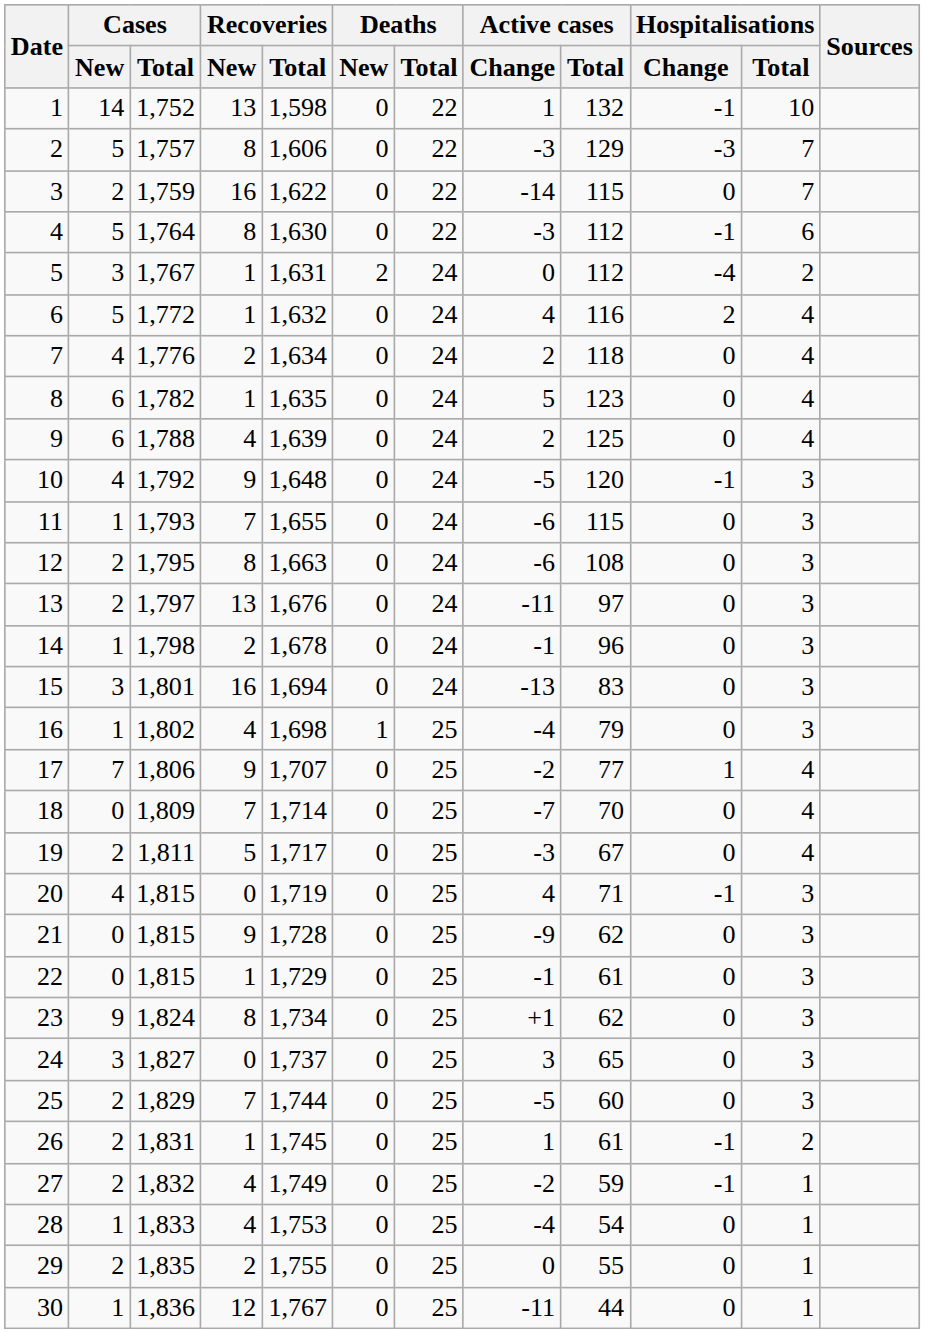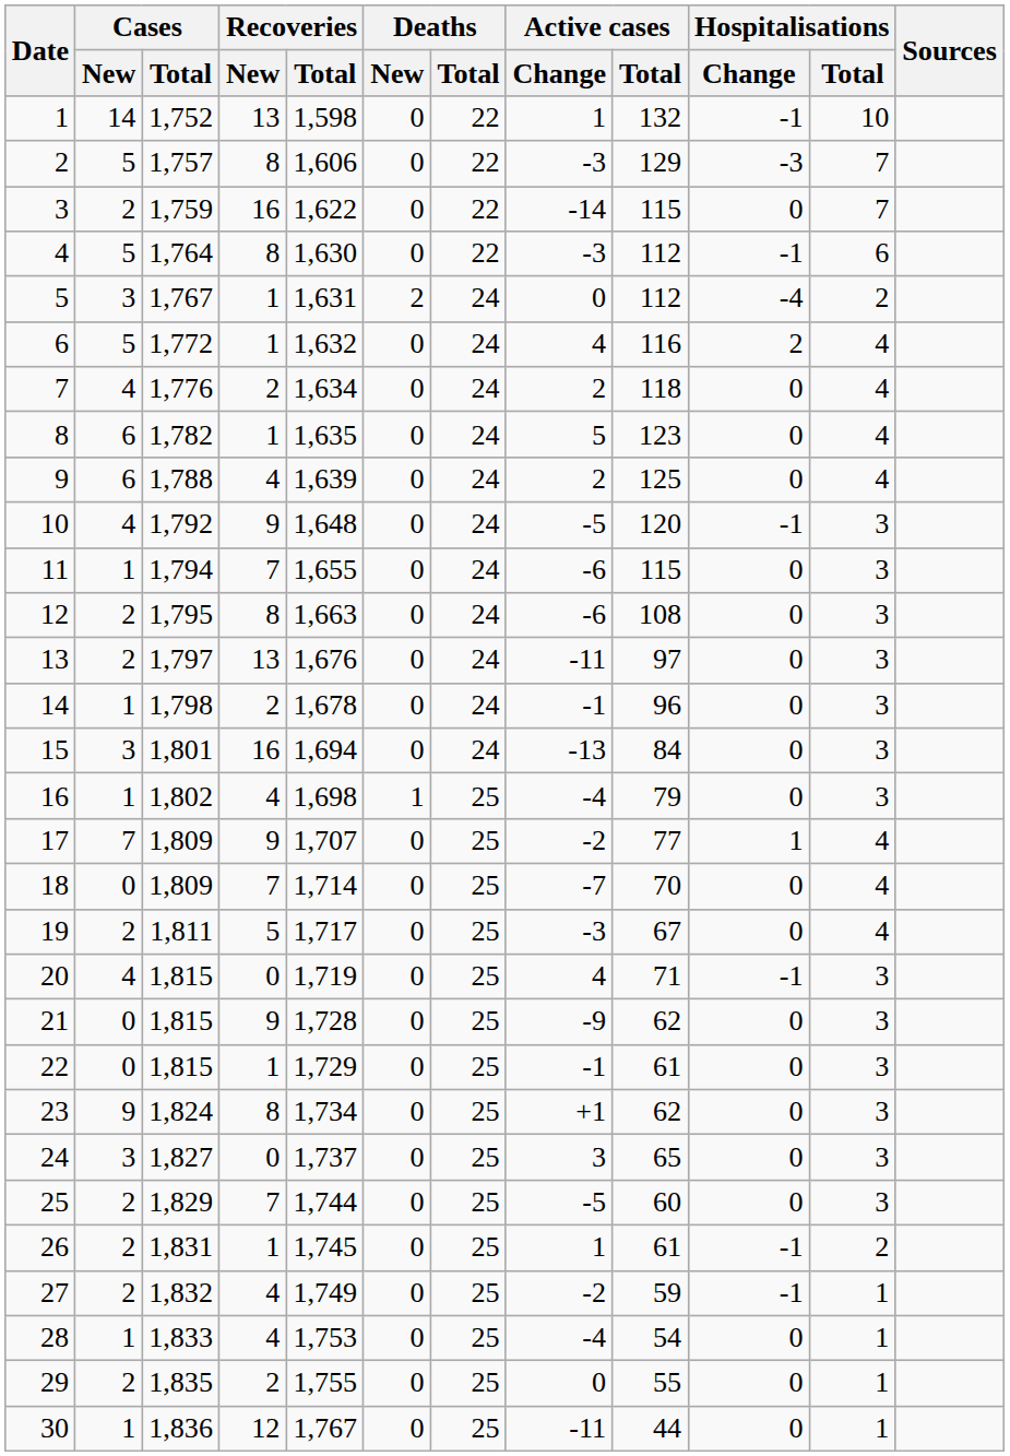 <table class="wikitable sortable mw-collapsible mw-collapsed sticky-header-multi sort-under" style="text-align:right;">
 <tr>
 <th rowspan=2>Date</th>
 <th colspan=2>Cases</th>
 <th colspan=2>Recoveries</th>
 <th colspan=2>Deaths</th>
 <th colspan=2>Active cases</th>
 <th colspan=2>Hospitalisations</th>
 <th rowspan=2 class="unsortable">Sources</th>
 </tr>
 <tr>
 <th>New</th>
 <th>Total</th>
 <th>New</th>
 <th>Total</th>
 <th>New</th>
 <th>Total</th>
 <th>Change</th>
 <th>Total</th>
 <th>Change</th>
 <th>Total</th>
 </tr>
 <tr>
 <td>1</td>
 <td>14</td>
 <td>1,752</td>
 <td>13</td>
 <td>1,598</td>
 <td>0</td>
 <td>22</td>
 <td>1</td>
 <td>132</td>
 <td>-1</td>
 <td>10</td>
 <td></td>
 </tr>
 <tr>
 <td>2</td>
 <td>5</td>
 <td>1,757</td>
 <td>8</td>
 <td>1,606</td>
 <td>0</td>
 <td>22</td>
 <td>-3</td>
 <td>129</td>
 <td>-3</td>
 <td>7</td>
 <td></td>
 </tr>
 <tr>
 <td>3</td>
 <td>2</td>
 <td>1,759</td>
 <td>16</td>
 <td>1,622</td>
 <td>0</td>
 <td>22</td>
 <td>-14</td>
 <td>115</td>
 <td>0</td>
 <td>7</td>
 <td></td>
 </tr>
 <tr>
 <td>4</td>
 <td>5</td>
 <td>1,764</td>
 <td>8</td>
 <td>1,630</td>
 <td>0</td>
 <td>22</td>
 <td>-3</td>
 <td>112</td>
 <td>-1</td>
 <td>6</td>
 <td></td>
 </tr>
 <tr>
 <td>5</td>
 <td>3</td>
 <td>1,767</td>
 <td>1</td>
 <td>1,631</td>
 <td>2</td>
 <td>24</td>
 <td>0</td>
 <td>112</td>
 <td>-4</td>
 <td>2</td>
 <td></td>
 </tr>
 <tr>
 <td>6</td>
 <td>5</td>
 <td>1,772</td>
 <td>1</td>
 <td>1,632</td>
 <td>0</td>
 <td>24</td>
 <td>4</td>
 <td>116</td>
 <td>2</td>
 <td>4</td>
 <td></td>
 </tr>
 <tr>
 <td>7</td>
 <td>4</td>
 <td>1,776</td>
 <td>2</td>
 <td>1,634</td>
 <td>0</td>
 <td>24</td>
 <td>2</td>
 <td>118</td>
 <td>0</td>
 <td>4</td>
 <td></td>
 </tr>
 <tr>
 <td>8</td>
 <td>6</td>
 <td>1,782</td>
 <td>1</td>
 <td>1,635</td>
 <td>0</td>
 <td>24</td>
 <td>5</td>
 <td>123</td>
 <td>0</td>
 <td>4</td>
 <td></td>
 </tr>
 <tr>
 <td>9</td>
 <td>6</td>
 <td>1,788</td>
 <td>4</td>
 <td>1,639</td>
 <td>0</td>
 <td>24</td>
 <td>2</td>
 <td>125</td>
 <td>0</td>
 <td>4</td>
 <td></td>
 </tr>
 <tr>
 <td>10</td>
 <td>4</td>
 <td>1,792</td>
 <td>9</td>
 <td>1,648</td>
 <td>0</td>
 <td>24</td>
 <td>-5</td>
 <td>120</td>
 <td>-1</td>
 <td>3</td>
 <td></td>
 </tr>
 <tr>
 <td>11</td>
 <td>1</td>
-<td>1,793</td>
+<td>1,794</td>
 <td>7</td>
 <td>1,655</td>
 <td>0</td>
 <td>24</td>
 <td>-6</td>
 <td>115</td>
 <td>0</td>
 <td>3</td>
 <td></td>
 </tr>
 <tr>
 <td>12</td>
 <td>2</td>
 <td>1,795</td>
 <td>8</td>
 <td>1,663</td>
 <td>0</td>
 <td>24</td>
 <td>-6</td>
 <td>108</td>
 <td>0</td>
 <td>3</td>
 <td></td>
 </tr>
 <tr>
 <td>13</td>
 <td>2</td>
 <td>1,797</td>
 <td>13</td>
 <td>1,676</td>
 <td>0</td>
 <td>24</td>
 <td>-11</td>
 <td>97</td>
 <td>0</td>
 <td>3</td>
 <td></td>
 </tr>
 <tr>
 <td>14</td>
 <td>1</td>
 <td>1,798</td>
 <td>2</td>
 <td>1,678</td>
 <td>0</td>
 <td>24</td>
 <td>-1</td>
 <td>96</td>
 <td>0</td>
 <td>3</td>
 <td></td>
 </tr>
 <tr>
 <td>15</td>
 <td>3</td>
 <td>1,801</td>
 <td>16</td>
 <td>1,694</td>
 <td>0</td>
 <td>24</td>
 <td>-13</td>
-<td>83</td>
+<td>84</td>
 <td>0</td>
 <td>3</td>
 <td></td>
 </tr>
 <tr>
 <td>16</td>
 <td>1</td>
 <td>1,802</td>
 <td>4</td>
 <td>1,698</td>
 <td>1</td>
 <td>25</td>
 <td>-4</td>
 <td>79</td>
 <td>0</td>
 <td>3</td>
 <td></td>
 </tr>
 <tr>
 <td>17</td>
 <td>7</td>
-<td>1,806</td>
+<td>1,809</td>
 <td>9</td>
 <td>1,707</td>
 <td>0</td>
 <td>25</td>
 <td>-2</td>
 <td>77</td>
 <td>1</td>
 <td>4</td>
 <td></td>
 </tr>
 <tr>
 <td>18</td>
 <td>0</td>
 <td>1,809</td>
 <td>7</td>
 <td>1,714</td>
 <td>0</td>
 <td>25</td>
 <td>-7</td>
 <td>70</td>
 <td>0</td>
 <td>4</td>
 <td></td>
 </tr>
 <tr>
 <td>19</td>
 <td>2</td>
 <td>1,811</td>
 <td>5</td>
 <td>1,717</td>
 <td>0</td>
 <td>25</td>
 <td>-3</td>
 <td>67</td>
 <td>0</td>
 <td>4</td>
 <td></td>
 </tr>
 <tr>
 <td>20</td>
 <td>4</td>
 <td>1,815</td>
 <td>0</td>
 <td>1,719</td>
 <td>0</td>
 <td>25</td>
 <td>4</td>
 <td>71</td>
 <td>-1</td>
 <td>3</td>
 <td></td>
 </tr>
 <tr>
 <td>21</td>
 <td>0</td>
 <td>1,815</td>
 <td>9</td>
 <td>1,728</td>
 <td>0</td>
 <td>25</td>
 <td>-9</td>
 <td>62</td>
 <td>0</td>
 <td>3</td>
 <td></td>
 </tr>
 <tr>
 <td>22</td>
 <td>0</td>
 <td>1,815</td>
 <td>1</td>
 <td>1,729</td>
 <td>0</td>
 <td>25</td>
 <td>-1</td>
 <td>61</td>
 <td>0</td>
 <td>3</td>
 <td></td>
 </tr>
 <tr>
 <td>23</td>
 <td>9</td>
 <td>1,824</td>
 <td>8</td>
 <td>1,734</td>
 <td>0</td>
 <td>25</td>
 <td>+1</td>
 <td>62</td>
 <td>0</td>
 <td>3</td>
 <td></td>
 </tr>
 <tr>
 <td>24</td>
 <td>3</td>
 <td>1,827</td>
 <td>0</td>
 <td>1,737</td>
 <td>0</td>
 <td>25</td>
 <td>3</td>
 <td>65</td>
 <td>0</td>
 <td>3</td>
 <td></td>
 </tr>
 <tr>
 <td>25</td>
 <td>2</td>
 <td>1,829</td>
 <td>7</td>
 <td>1,744</td>
 <td>0</td>
 <td>25</td>
 <td>-5</td>
 <td>60</td>
 <td>0</td>
 <td>3</td>
 <td></td>
 </tr>
 <tr>
 <td>26</td>
 <td>2</td>
 <td>1,831</td>
 <td>1</td>
 <td>1,745</td>
 <td>0</td>
 <td>25</td>
 <td>1</td>
 <td>61</td>
 <td>-1</td>
 <td>2</td>
 <td></td>
 </tr>
 <tr>
 <td>27</td>
 <td>2</td>
 <td>1,832</td>
 <td>4</td>
 <td>1,749</td>
 <td>0</td>
 <td>25</td>
 <td>-2</td>
 <td>59</td>
 <td>-1</td>
 <td>1</td>
 <td></td>
 </tr>
 <tr>
 <td>28</td>
 <td>1</td>
 <td>1,833</td>
 <td>4</td>
 <td>1,753</td>
 <td>0</td>
 <td>25</td>
 <td>-4</td>
 <td>54</td>
 <td>0</td>
 <td>1</td>
 <td></td>
 </tr>
 <tr>
 <td>29</td>
 <td>2</td>
 <td>1,835</td>
 <td>2</td>
 <td>1,755</td>
 <td>0</td>
 <td>25</td>
 <td>0</td>
 <td>55</td>
 <td>0</td>
 <td>1</td>
 <td></td>
 </tr>
 <tr>
 <td>30</td>
 <td>1</td>
 <td>1,836</td>
 <td>12</td>
 <td>1,767</td>
 <td>0</td>
 <td>25</td>
 <td>-11</td>
 <td>44</td>
 <td>0</td>
 <td>1</td>
 <td></td>
 </tr>
 </table>
